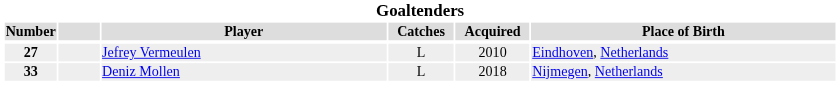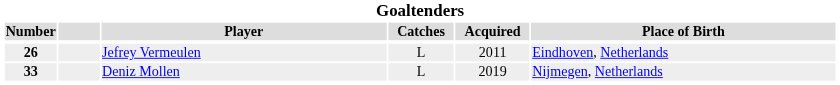 <table width=75%>
 <tr>
 <th colspan=6><big>Goaltenders</big></th>
 </tr>
 <tr bgcolor="#dddddd">
 <th width=5%>Number</th>
 <th width=5%></th>
 <th !width=15%>Player</th>
 <th width=8%>Catches</th>
 <th width=9%>Acquired</th>
 <th width=37%>Place of Birth</th>
 </tr>
 <tr>
 </tr>
 <tr bgcolor="#eeeeee">
-<td align=center><strong>27</strong></td>
+<td align=center><strong>26</strong></td>
 <td align=center></td>
 <td><a href='#'>Jefrey Vermeulen</a></td>
 <td align=center>L</td>
-<td align=center>2010</td>
+<td align=center>2011</td>
 <td><a href='#'>Eindhoven</a>, <a href='#'>Netherlands</a></td>
 </tr>
 <tr bgcolor="#eeeeee">
 <td align=center><strong>33</strong></td>
 <td align=center></td>
 <td><a href='#'>Deniz Mollen</a></td>
 <td align=center>L</td>
-<td align=center>2018</td>
+<td align=center>2019</td>
 <td><a href='#'>Nijmegen</a>, <a href='#'>Netherlands</a></td>
 </tr>
 </table>
